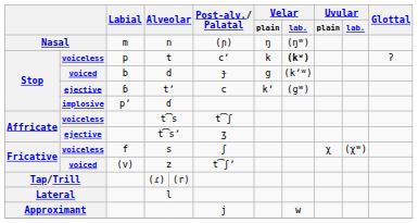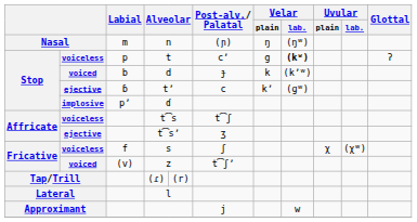 <table class="wikitable" style="text-align:center">
 <tr>
 <th colspan="2" rowspan="2"></th>
 <th rowspan="2"><a href='#'>Labial</a></th>
 <th colspan="2" rowspan="2"><a href='#'>Alveolar</a></th>
 <th rowspan="2"><a href='#'>Post-alv.</a>/<br><a href='#'>Palatal</a></th>
 <th colspan="2"><a href='#'>Velar</a></th>
 <th colspan="2"><a href='#'>Uvular</a></th>
 <th rowspan="2"><a href='#'>Glottal</a></th>
 </tr>
 <tr>
 <th><small>plain</small></th>
 <th><small><a href='#'>lab.</a></small></th>
 <th><small>plain</small></th>
 <th><small><a href='#'>lab.</a></small></th>
 </tr>
 <tr>
 <th colspan="2"><a href='#'>Nasal</a></th>
 <td>m</td>
 <td colspan="2">n</td>
 <td>(ɲ)</td>
 <td>ŋ</td>
 <td>(ŋʷ)</td>
 <td></td>
 <td></td>
 <td></td>
 </tr>
 <tr>
 <th rowspan="4"><a href='#'>Stop</a></th>
 <th><small><a href='#'>voiceless</a></small></th>
 <td>p</td>
 <td colspan="2">t</td>
 <td>cʼ</td>
-<td>k</td>
+<td>g</td>
 <td><strong>(kʷ)</strong></td>
 <td></td>
 <td></td>
 <td>ʔ</td>
 </tr>
 <tr>
 <th><small><a href='#'>voiced</a></small></th>
 <td>b</td>
 <td colspan="2">d</td>
 <td>ɟ</td>
-<td>g</td>
+<td>k</td>
 <td>(kʼʷ)</td>
 <td></td>
 <td></td>
 <td></td>
 </tr>
 <tr>
 <th><small><a href='#'>ejective</a></small></th>
 <td>ɓ</td>
 <td colspan="2">tʼ</td>
 <td>c</td>
 <td>kʼ</td>
 <td>(ɡʷ)</td>
 <td></td>
 <td></td>
 <td></td>
 </tr>
 <tr>
 <th><small><a href='#'>implosive</a></small></th>
 <td>pʼ</td>
 <td colspan="2">ɗ</td>
 <td></td>
 <td></td>
 <td></td>
 <td></td>
 <td></td>
 <td></td>
 </tr>
 <tr>
 <th rowspan="2"><a href='#'>Affricate</a></th>
 <th><small><a href='#'>voiceless</a></small></th>
 <td></td>
 <td colspan="2">t͡s</td>
 <td>t͡ʃ</td>
 <td></td>
 <td></td>
 <td></td>
 <td></td>
 <td></td>
 </tr>
 <tr>
 <th><small><a href='#'>ejective</a></small></th>
 <td></td>
 <td colspan="2">t͡sʼ</td>
 <td>ʒ</td>
 <td></td>
 <td></td>
 <td></td>
 <td></td>
 <td></td>
 </tr>
 <tr>
 <th rowspan="2"><a href='#'>Fricative</a></th>
 <th><small><a href='#'>voiceless</a></small></th>
 <td>f</td>
 <td colspan="2">s</td>
 <td>ʃ</td>
 <td></td>
 <td></td>
 <td>χ</td>
 <td>(χʷ)</td>
 <td></td>
 </tr>
 <tr>
 <th><small><a href='#'>voiced</a></small></th>
 <td>(v)</td>
 <td colspan="2">z</td>
 <td>t͡ʃʼ</td>
 <td></td>
 <td></td>
 <td></td>
 <td></td>
 <td></td>
 </tr>
 <tr>
 <th colspan="2"><a href='#'>Tap</a>/<a href='#'>Trill</a></th>
 <td></td>
 <td>(ɾ)</td>
 <td>(r)</td>
 <td></td>
 <td></td>
 <td></td>
 <td></td>
 <td></td>
 <td></td>
 </tr>
 <tr>
 <th colspan="2"><a href='#'>Lateral</a></th>
 <td></td>
 <td colspan="2">l</td>
 <td></td>
 <td></td>
 <td></td>
 <td></td>
 <td></td>
 <td></td>
 </tr>
 <tr>
 <th colspan="2"><a href='#'>Approximant</a></th>
 <td></td>
 <td colspan="2"></td>
 <td>j</td>
 <td></td>
 <td>w</td>
 <td></td>
 <td></td>
 <td></td>
 </tr>
 <tr>
 </tr>
 </table>
